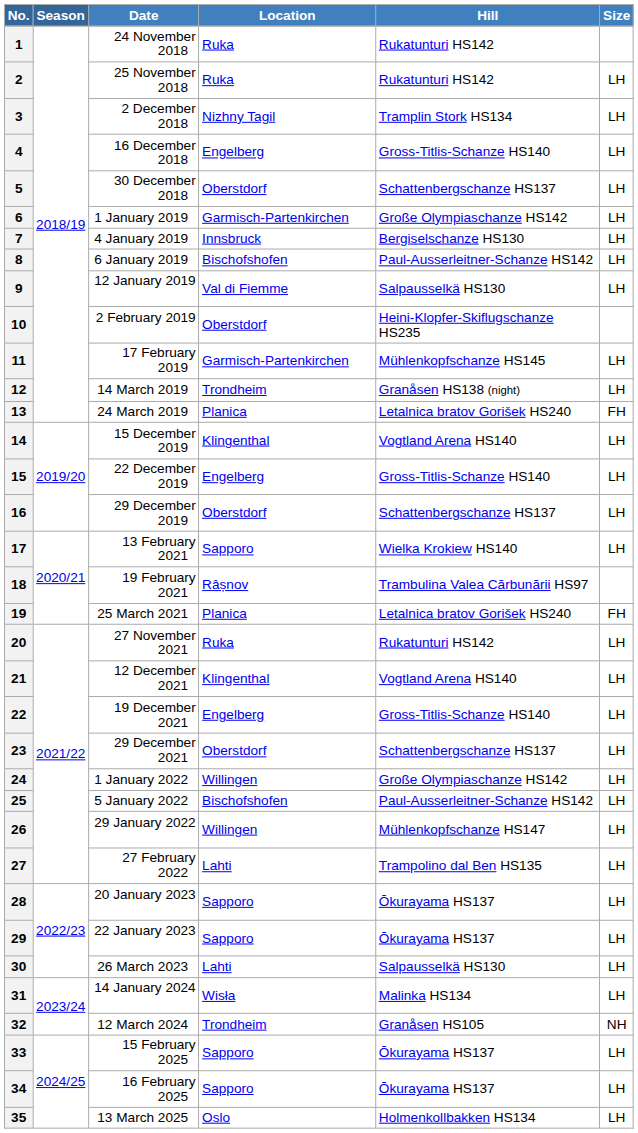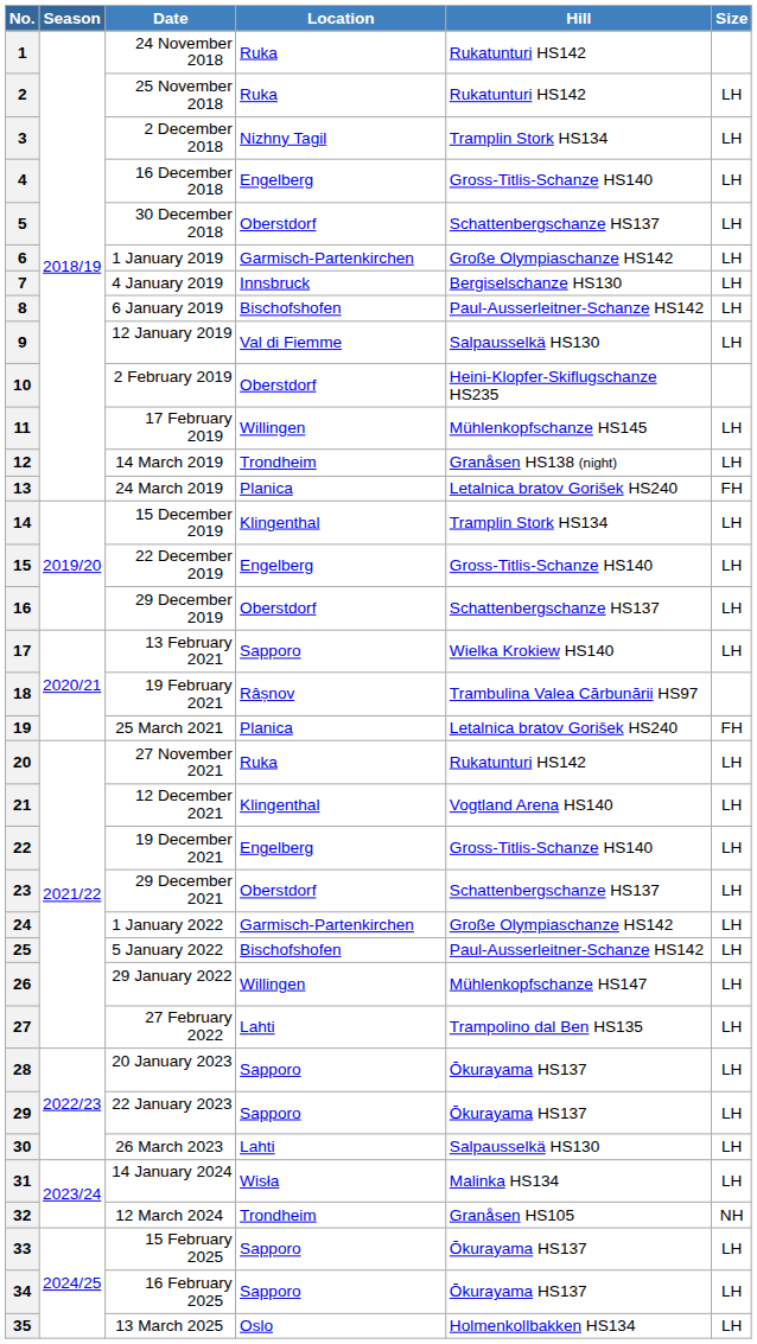 <table class="wikitable sortable" style="font-size:86%; line-height:15px; text-align:left; border:grey solid 1px; border-collapse:collapse; background:#ffffff;">
 <tr style="background:#efefef;">
 <th style="background-color:#369; color:white; width:10px;">No.</th>
 <th style="background-color:#369; color:white;  width:30px;">Season</th>
 <th style="background-color:#4180be; color:white; width:105px;">Date</th>
 <th style="background-color:#4180be; color:white; width:172px;">Location</th>
 <th style="background-color:#4180be; color:white; width:220px;">Hill</th>
 <th style="background-color:#4180be; color:white; width:25px;">Size</th>
 </tr>
 <tr>
 <th scope="row" style="text-align:center;">1</th>
 <td style="text-align:center;" rowspan="13"><a href='#'>2018/19</a></td>
 <td align=right>24 November 2018  </td>
 <td> <a href='#'>Ruka</a></td>
 <td><a href='#'>Rukatunturi</a> HS142</td>
 <td align=center></td>
 </tr>
 <tr>
 <th scope="row" style="text-align:center;">2</th>
 <td align=right>25 November 2018  </td>
 <td> <a href='#'>Ruka</a></td>
 <td><a href='#'>Rukatunturi</a> HS142</td>
 <td align=center>LH</td>
 </tr>
 <tr>
 <th scope=row style="text-align:center;">3</th>
 <td align=right>2 December 2018  </td>
 <td> <a href='#'>Nizhny Tagil</a></td>
 <td><a href='#'>Tramplin Stork</a> HS134</td>
 <td align=center>LH</td>
 </tr>
 <tr>
 <th scope=row style="text-align:center;">4</th>
 <td align=right>16 December 2018  </td>
 <td> <a href='#'>Engelberg</a></td>
 <td><a href='#'>Gross-Titlis-Schanze</a> HS140</td>
 <td align=center>LH</td>
 </tr>
 <tr>
 <th scope=row style="text-align:center;">5</th>
 <td align=right>30 December 2018  </td>
 <td> <a href='#'>Oberstdorf</a></td>
 <td><a href='#'>Schattenbergschanze</a> HS137</td>
 <td align=center>LH</td>
 </tr>
 <tr>
 <th scope=row style="text-align:center;">6</th>
 <td align=right>1 January 2019  </td>
 <td> <a href='#'>Garmisch-Partenkirchen</a></td>
 <td><a href='#'>Große Olympiaschanze</a> HS142</td>
 <td align=center>LH</td>
 </tr>
 <tr>
 <th scope=row style="text-align:center;">7</th>
 <td align=right>4 January 2019  </td>
 <td> <a href='#'>Innsbruck</a></td>
 <td><a href='#'>Bergiselschanze</a> HS130</td>
 <td align=center>LH</td>
 </tr>
 <tr>
 <th scope=row style="text-align:center;">8</th>
 <td align=right>6 January 2019  </td>
 <td> <a href='#'>Bischofshofen</a></td>
 <td><a href='#'>Paul-Ausserleitner-Schanze</a> HS142</td>
 <td align=center>LH</td>
 </tr>
 <tr>
 <th scope=row style="text-align:center;">9</th>
 <td align=right>12 January 2019  </td>
 <td> <a href='#'>Val di Fiemme</a></td>
 <td><a href='#'>Salpausselkä</a> HS130</td>
 <td align=center>LH</td>
 </tr>
 <tr>
 <th scope=row style="text-align:center;">10</th>
 <td align=right>2 February 2019  </td>
 <td> <a href='#'>Oberstdorf</a></td>
 <td><a href='#'>Heini-Klopfer-Skiflugschanze</a> HS235</td>
 <td align=center></td>
 </tr>
 <tr>
 <th scope=row style="text-align:center;">11</th>
 <td align=right>17 February 2019  </td>
-<td> <a href='#'>Garmisch-Partenkirchen</a></td>
+<td> <a href='#'>Willingen</a></td>
 <td><a href='#'>Mühlenkopfschanze</a> HS145</td>
 <td align=center>LH</td>
 </tr>
 <tr>
 <th scope=row style="text-align:center;">12</th>
 <td align=right>14 March 2019  </td>
 <td> <a href='#'>Trondheim</a></td>
 <td><a href='#'>Granåsen</a> HS138 <small>(night)</small></td>
 <td align=center>LH</td>
 </tr>
 <tr>
 <th scope=row style="text-align:center;">13</th>
 <td align=right>24 March 2019  </td>
 <td> <a href='#'>Planica</a></td>
 <td><a href='#'>Letalnica bratov Gorišek</a> HS240</td>
 <td align=center>FH</td>
 </tr>
 <tr>
 <th scope="row" style="text-align:center;">14</th>
 <td style="text-align:center;" rowspan="3"><a href='#'>2019/20</a></td>
 <td align=right>15 December 2019  </td>
 <td> <a href='#'>Klingenthal</a></td>
-<td><a href='#'>Vogtland Arena</a> HS140</td>
+<td><a href='#'>Tramplin Stork</a> HS134</td>
 <td align=center>LH</td>
 </tr>
 <tr>
 <th scope=row style="text-align:center;">15</th>
 <td align=right>22 December 2019  </td>
 <td> <a href='#'>Engelberg</a></td>
 <td><a href='#'>Gross-Titlis-Schanze</a> HS140</td>
 <td align=center>LH</td>
 </tr>
 <tr>
 <th scope=row style="text-align:center;">16</th>
 <td align=right>29 December 2019  </td>
 <td> <a href='#'>Oberstdorf</a></td>
 <td><a href='#'>Schattenbergschanze</a> HS137</td>
 <td align=center>LH</td>
 </tr>
 <tr>
 <th scope="row" style="text-align:center;">17</th>
 <td style="text-align:center;" rowspan="3"><a href='#'>2020/21</a></td>
 <td align=right>13 February 2021  </td>
 <td> <a href='#'>Sapporo</a></td>
 <td><a href='#'>Wielka Krokiew</a> HS140</td>
 <td align=center>LH</td>
 </tr>
 <tr>
 <th scope=row style="text-align:center;">18</th>
 <td align=right>19 February 2021  </td>
 <td> <a href='#'>Râșnov</a></td>
 <td><a href='#'>Trambulina Valea Cărbunării</a> HS97</td>
 <td align=center></td>
 </tr>
 <tr>
 <th scope=row style="text-align:center;">19</th>
 <td align=right>25 March 2021  </td>
 <td> <a href='#'>Planica</a></td>
 <td><a href='#'>Letalnica bratov Gorišek</a> HS240</td>
 <td align=center>FH</td>
 </tr>
 <tr>
 <th scope="row" style="text-align:center;">20</th>
 <td style="text-align:center;" rowspan="8"><a href='#'>2021/22</a></td>
 <td align=right>27 November 2021  </td>
 <td> <a href='#'>Ruka</a></td>
 <td><a href='#'>Rukatunturi</a> HS142</td>
 <td align=center>LH</td>
 </tr>
 <tr>
 <th scope=row scope="row" style="text-align:center;">21</th>
 <td align=right>12 December 2021  </td>
 <td> <a href='#'>Klingenthal</a></td>
 <td><a href='#'>Vogtland Arena</a> HS140</td>
 <td align=center>LH</td>
 </tr>
 <tr>
 <th scope=row style="text-align:center;">22</th>
 <td align=right>19 December 2021  </td>
 <td> <a href='#'>Engelberg</a></td>
 <td><a href='#'>Gross-Titlis-Schanze</a> HS140</td>
 <td align=center>LH</td>
 </tr>
 <tr>
 <th scope=row style="text-align:center;">23</th>
 <td align=right>29 December 2021  </td>
 <td> <a href='#'>Oberstdorf</a></td>
 <td><a href='#'>Schattenbergschanze</a> HS137</td>
 <td align=center>LH</td>
 </tr>
 <tr>
 <th scope=row style="text-align:center;">24</th>
 <td align=right>1 January 2022  </td>
-<td> <a href='#'>Willingen</a></td>
+<td> <a href='#'>Garmisch-Partenkirchen</a></td>
 <td><a href='#'>Große Olympiaschanze</a> HS142</td>
 <td align=center>LH</td>
 </tr>
 <tr>
 <th scope=row style="text-align:center;">25</th>
 <td align=right>5 January 2022  </td>
 <td> <a href='#'>Bischofshofen</a></td>
 <td><a href='#'>Paul-Ausserleitner-Schanze</a> HS142</td>
 <td align=center>LH</td>
 </tr>
 <tr>
 <th scope=row style="text-align:center;">26</th>
 <td align=right>29 January 2022  </td>
 <td> <a href='#'>Willingen</a></td>
 <td><a href='#'>Mühlenkopfschanze</a> HS147</td>
 <td align=center>LH</td>
 </tr>
 <tr>
 <th scope=row scope="row" style="text-align:center;">27</th>
 <td align=right>27 February 2022  </td>
 <td> <a href='#'>Lahti</a></td>
 <td><a href='#'>Trampolino dal Ben</a> HS135</td>
 <td align=center>LH</td>
 </tr>
 <tr>
 <th scope="row" style="text-align:center;">28</th>
 <td style="text-align:center;" rowspan="3"><a href='#'>2022/23</a></td>
 <td align=right>20 January 2023  </td>
 <td> <a href='#'>Sapporo</a></td>
 <td><a href='#'>Ōkurayama</a> HS137</td>
 <td align=center>LH</td>
 </tr>
 <tr>
 <th scope="row" style="text-align:center;">29</th>
 <td align=right>22 January 2023  </td>
 <td> <a href='#'>Sapporo</a></td>
 <td><a href='#'>Ōkurayama</a> HS137</td>
 <td align=center>LH</td>
 </tr>
 <tr>
 <th scope=row scope="row" style="text-align:center;">30</th>
 <td align=right>26 March 2023  </td>
 <td> <a href='#'>Lahti</a></td>
 <td><a href='#'>Salpausselkä</a> HS130</td>
 <td align=center>LH</td>
 </tr>
 <tr>
 <th scope="row" style="text-align:center;">31</th>
 <td style="text-align:center;" rowspan="2"><a href='#'>2023/24</a></td>
 <td align=right>14 January 2024  </td>
 <td> <a href='#'>Wisła</a></td>
 <td><a href='#'>Malinka</a> HS134</td>
 <td align=center>LH</td>
 </tr>
 <tr>
 <th scope=row style="text-align:center;">32</th>
 <td align=right>12 March 2024  </td>
 <td> <a href='#'>Trondheim</a></td>
 <td><a href='#'>Granåsen</a> HS105</td>
 <td align=center>NH</td>
 </tr>
 <tr>
 <th scope="row" style="text-align:center;">33</th>
 <td style="text-align:center;" rowspan=3><a href='#'>2024/25</a></td>
 <td align=right>15 February 2025  </td>
 <td> <a href='#'>Sapporo</a></td>
 <td><a href='#'>Ōkurayama</a> HS137</td>
 <td align=center>LH</td>
 </tr>
 <tr>
 <th scope="row" style="text-align:center;">34</th>
 <td align=right>16 February 2025  </td>
 <td> <a href='#'>Sapporo</a></td>
 <td><a href='#'>Ōkurayama</a> HS137</td>
 <td align=center>LH</td>
 </tr>
 <tr>
 <th scope="row" style="text-align:center;">35</th>
 <td align=right>13 March 2025  </td>
 <td> <a href='#'>Oslo</a></td>
 <td><a href='#'>Holmenkollbakken</a> HS134</td>
 <td align=center>LH</td>
 </tr>
 </table>
